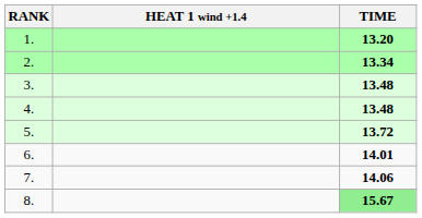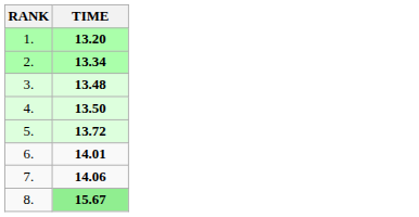 <table class="wikitable" style="border-collapse: collapse; font-size: 90%;">
 <tr>
 <th>RANK</th>
-<th style="width: 20em">HEAT 1 <small>wind +1.4</small></th>
 <th style="width: 5em">TIME</th>
 </tr>
 <tr style="background:#aaffaa;">
 <td align="center">1.</td>
-<td></td>
 <td align="center"><strong>13.20</strong></td>
 </tr>
 <tr style="background:#aaffaa;">
 <td align="center">2.</td>
-<td></td>
 <td align="center"><strong>13.34</strong></td>
 </tr>
 <tr style="background:#ddffdd;">
 <td align="center">3.</td>
-<td></td>
 <td align="center"><strong>13.48</strong></td>
 </tr>
 <tr style="background:#ddffdd;">
 <td align="center">4.</td>
-<td></td>
-<td align="center"><strong>13.48</strong></td>
+<td align="center"><strong>13.50</strong></td>
 </tr>
 <tr style="background:#ddffdd;">
 <td align="center">5.</td>
-<td></td>
 <td align="center"><strong>13.72</strong></td>
 </tr>
 <tr>
 <td align="center">6.</td>
-<td></td>
 <td align="center"><strong>14.01</strong></td>
 </tr>
 <tr>
 <td align="center">7.</td>
-<td></td>
 <td align="center"><strong>14.06</strong></td>
 </tr>
 <tr>
 <td align="center">8.</td>
-<td></td>
 <td align="center" style="background: lightgreen;"><strong>15.67</strong></td>
 </tr>
 </table>
